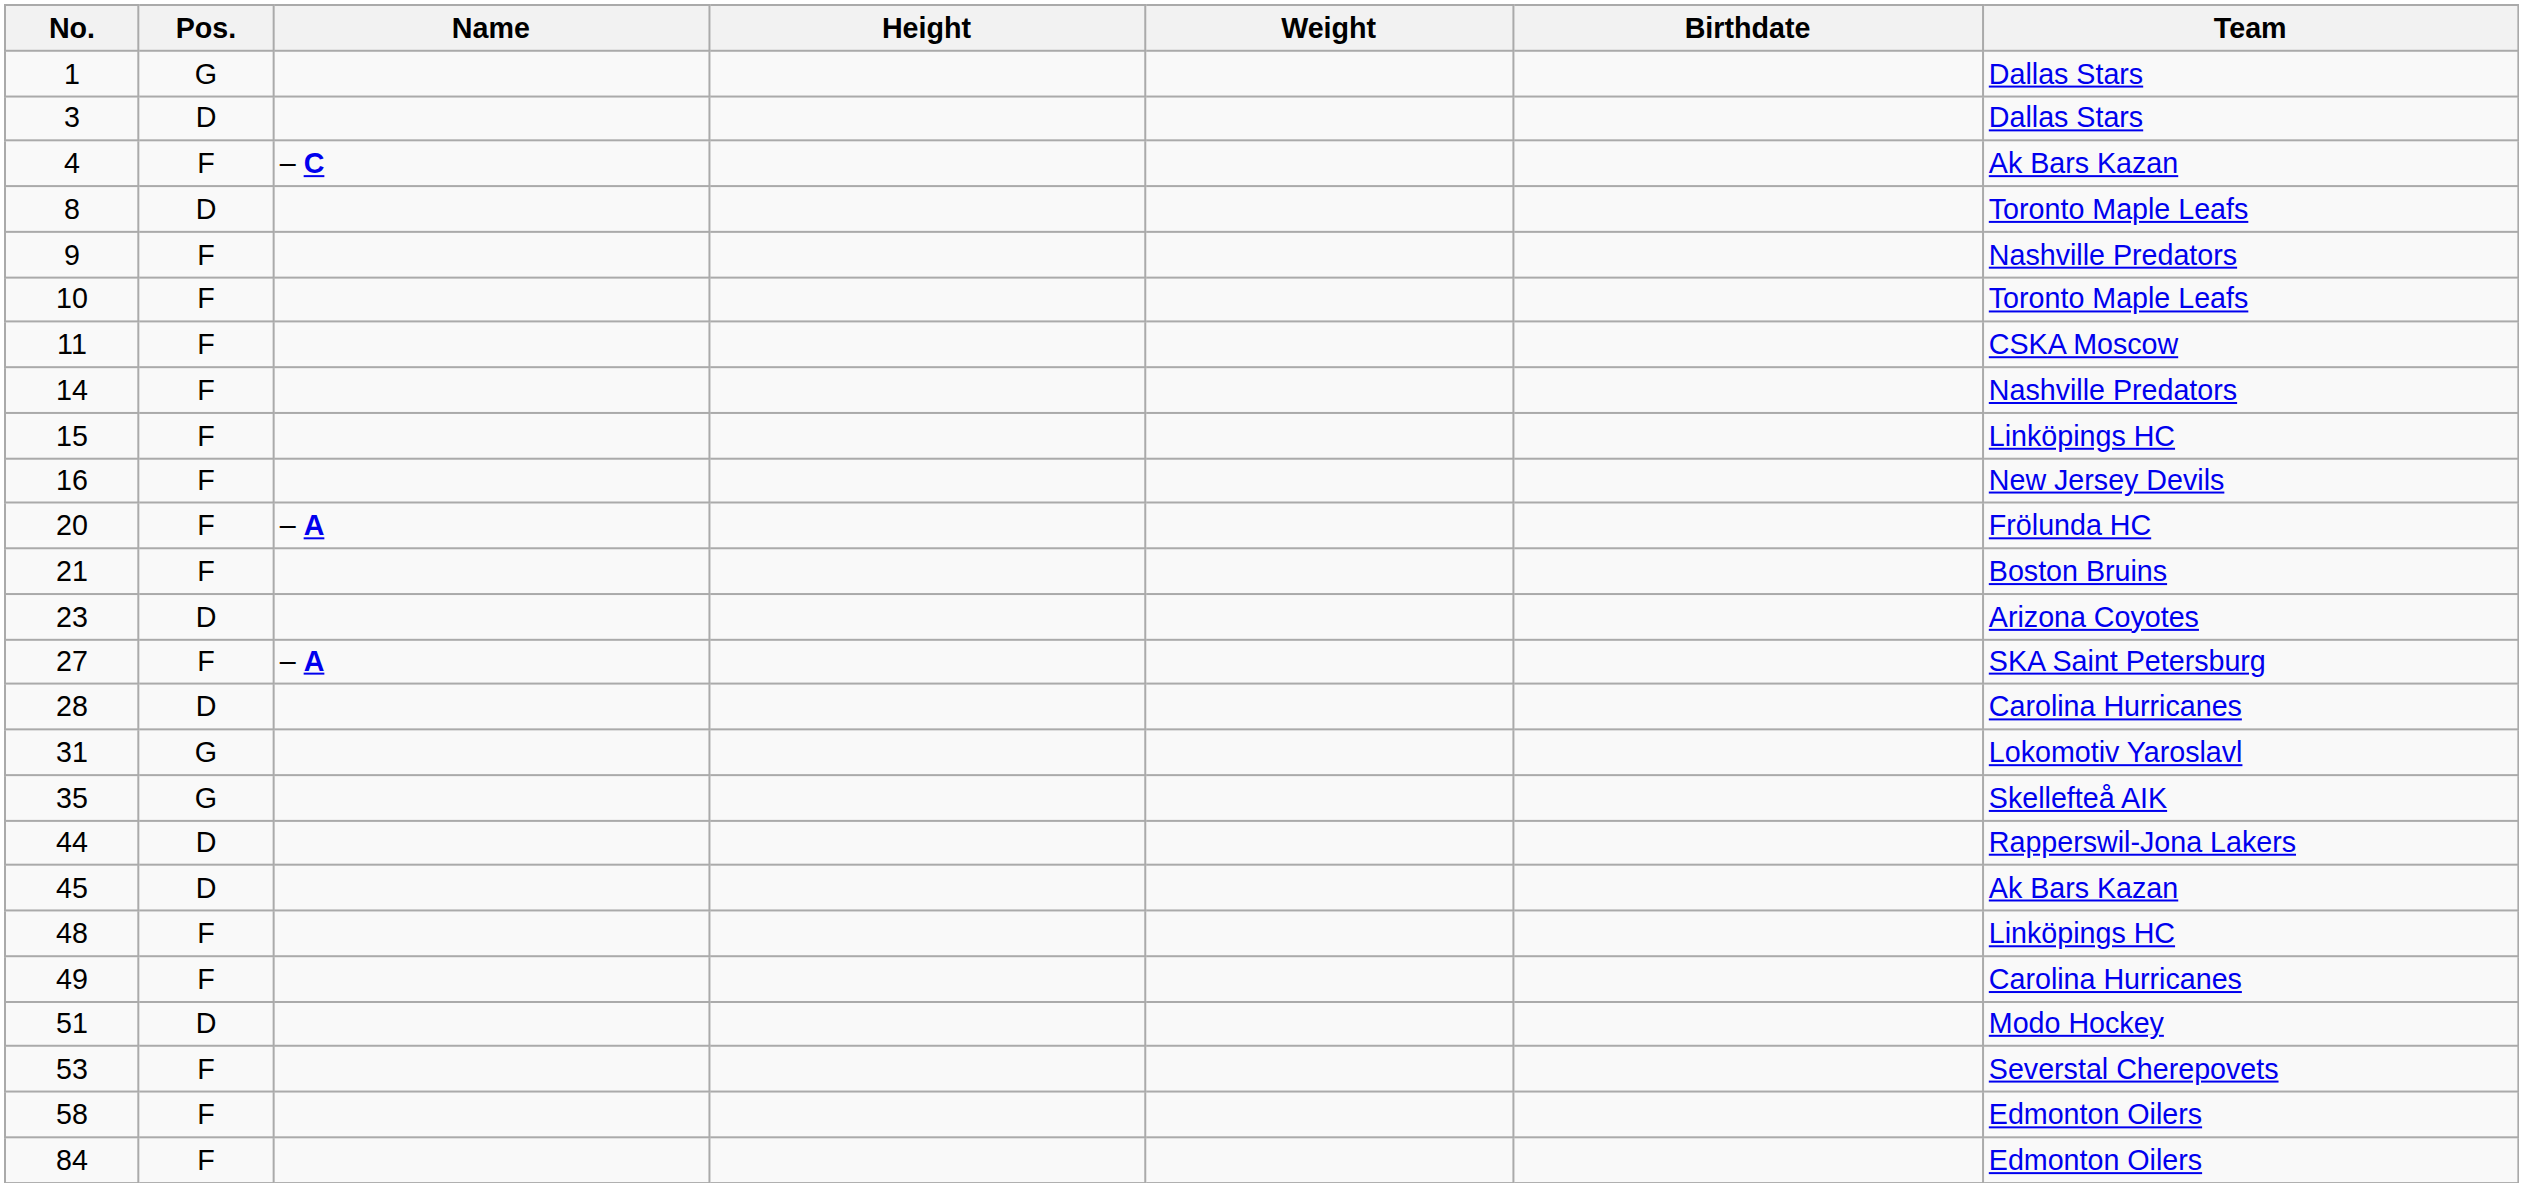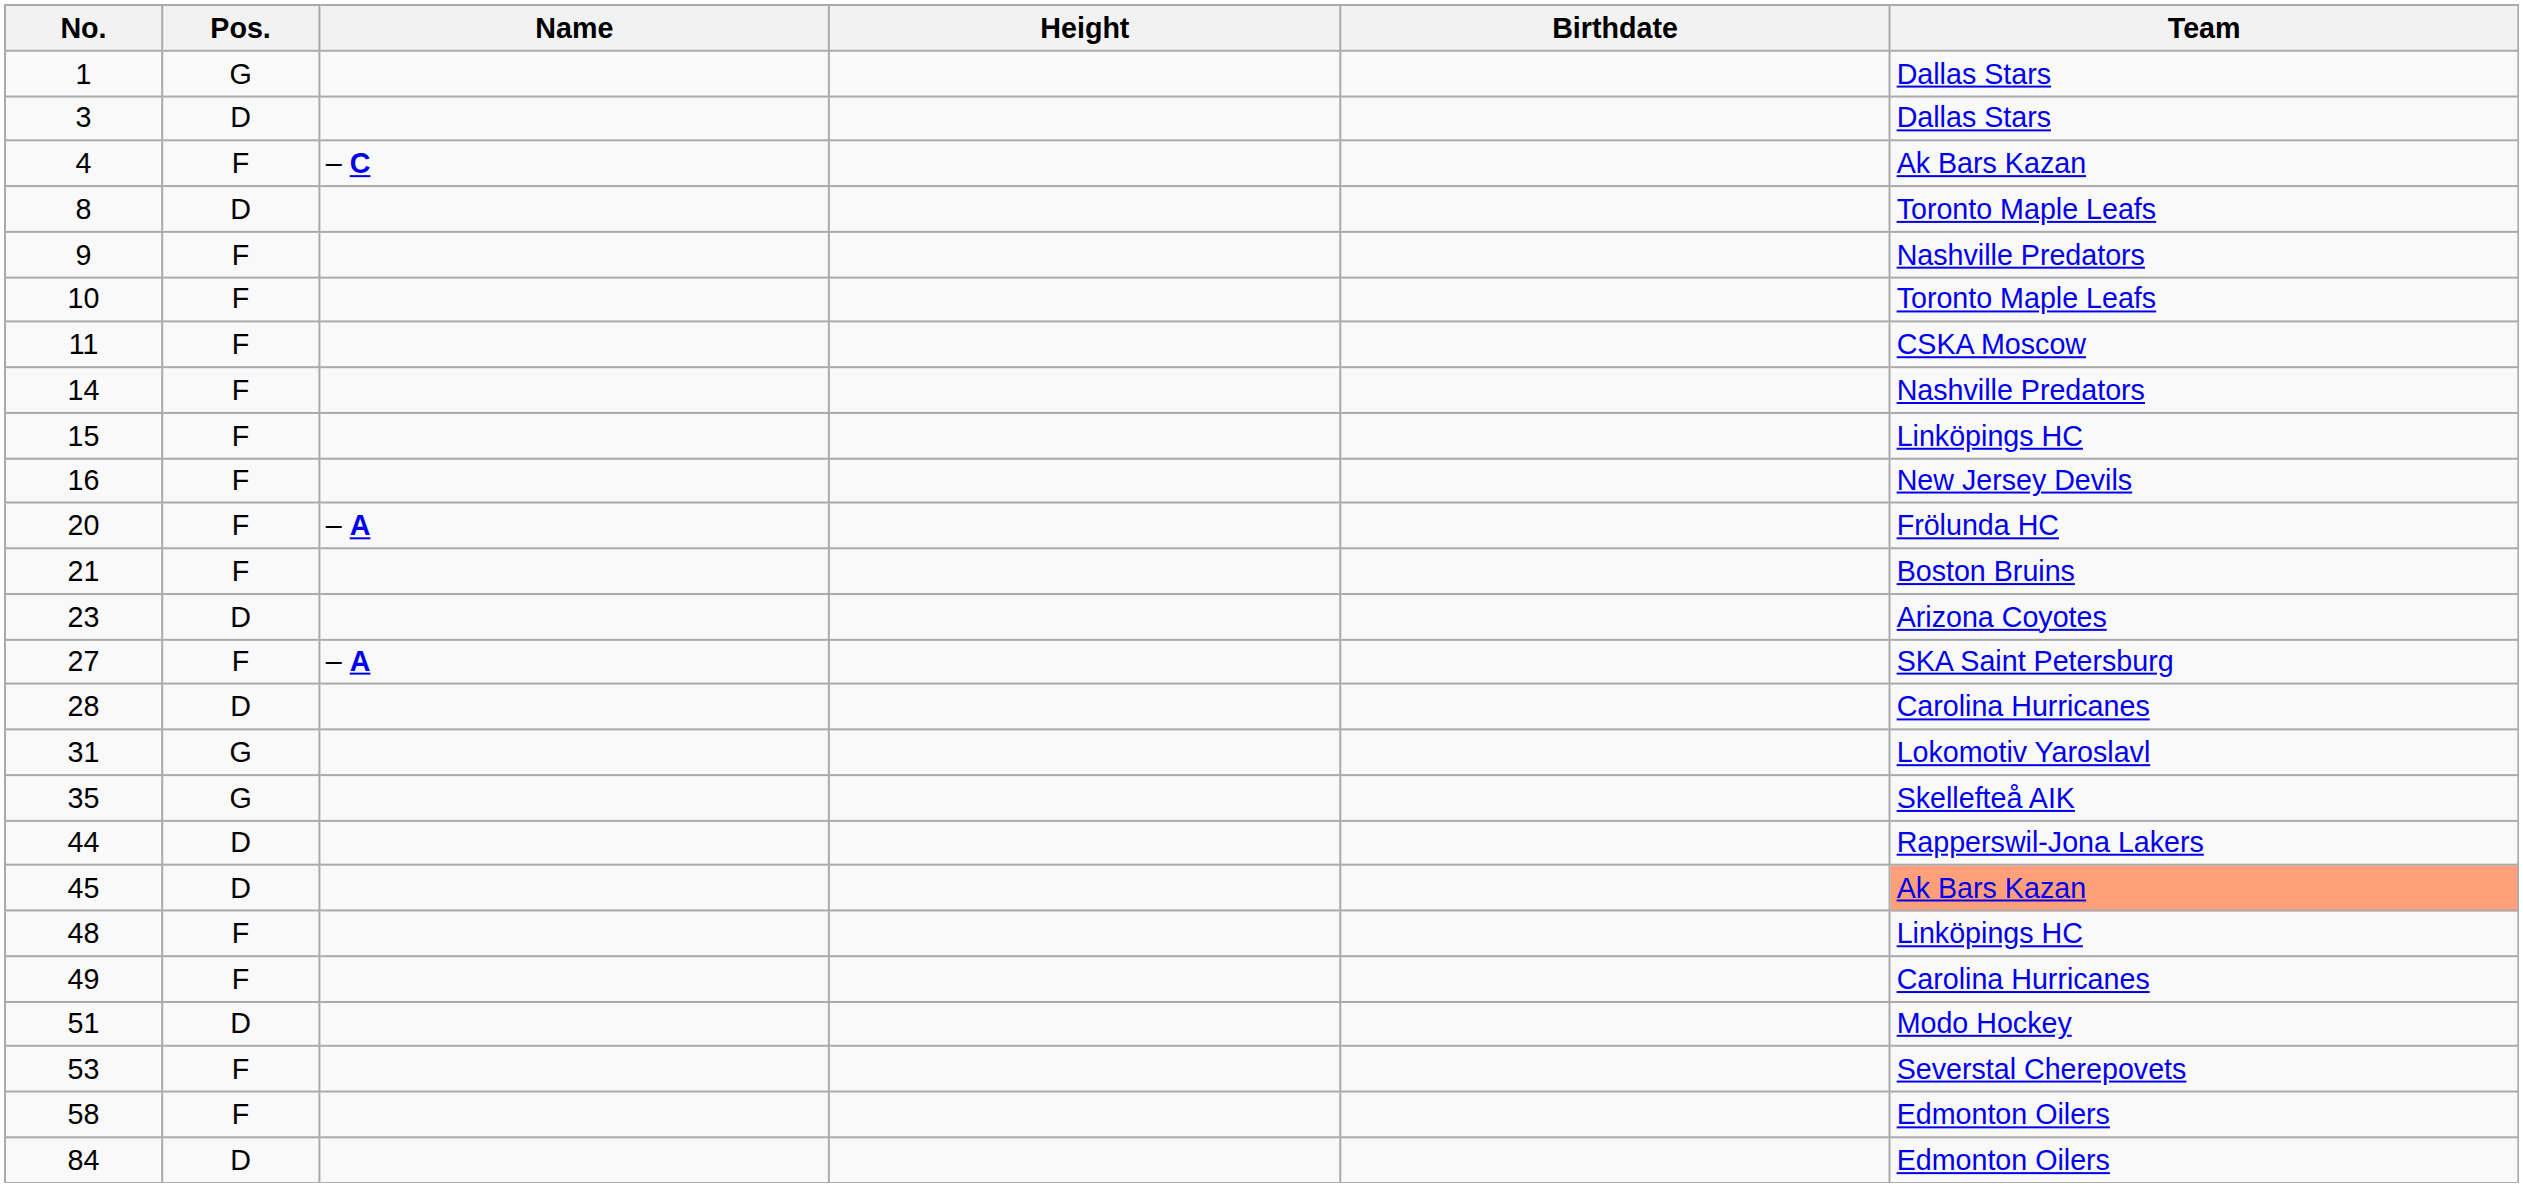 <table width="100%" class="wikitable sortable" style="font-size: 90%; text-align: center;">
 <tr>
 <th style="width:  4%;">No.</th>
 <th style="width:  4%;">Pos.</th>
 <th style="width: 13%;">Name</th>
 <th style="width: 13%;">Height</th>
-<th style="width: 11%;">Weight</th>
 <th style="width: 14%;">Birthdate</th>
 <th style="width: 16%;">Team</th>
 </tr>
 <tr>
 <td>1</td>
 <td>G</td>
 <td align=left></td>
-<td></td>
 <td></td>
 <td></td>
 <td style="text-align:left;"> <a href='#'>Dallas Stars</a></td>
 </tr>
 <tr>
 <td>3</td>
 <td>D</td>
 <td align=left></td>
 <td></td>
 <td></td>
-<td></td>
 <td style="text-align:left;"> <a href='#'>Dallas Stars</a></td>
 </tr>
 <tr>
 <td>4</td>
 <td>F</td>
 <td align=left> – <strong><a href='#'>C</a></strong></td>
-<td></td>
 <td></td>
 <td></td>
 <td style="text-align:left;"> <a href='#'>Ak Bars Kazan</a></td>
 </tr>
 <tr>
 <td>8</td>
 <td>D</td>
 <td align=left></td>
 <td></td>
 <td></td>
-<td></td>
 <td style="text-align:left;"> <a href='#'>Toronto Maple Leafs</a></td>
 </tr>
 <tr>
 <td>9</td>
 <td>F</td>
 <td align=left></td>
-<td></td>
 <td></td>
 <td></td>
 <td style="text-align:left;"> <a href='#'>Nashville Predators</a></td>
 </tr>
 <tr>
 <td>10</td>
 <td>F</td>
 <td align=left></td>
 <td></td>
 <td></td>
-<td></td>
 <td style="text-align:left;"> <a href='#'>Toronto Maple Leafs</a></td>
 </tr>
 <tr>
 <td>11</td>
 <td>F</td>
 <td align=left></td>
-<td></td>
 <td></td>
 <td></td>
 <td style="text-align:left;"> <a href='#'>CSKA Moscow</a></td>
 </tr>
 <tr>
 <td>14</td>
 <td>F</td>
 <td align=left></td>
 <td></td>
 <td></td>
-<td></td>
 <td style="text-align:left;"> <a href='#'>Nashville Predators</a></td>
 </tr>
 <tr>
 <td>15</td>
 <td>F</td>
 <td align=left></td>
-<td></td>
 <td></td>
 <td></td>
 <td style="text-align:left;"> <a href='#'>Linköpings HC</a></td>
 </tr>
 <tr>
 <td>16</td>
 <td>F</td>
 <td align=left></td>
 <td></td>
 <td></td>
-<td></td>
 <td style="text-align:left;"> <a href='#'>New Jersey Devils</a></td>
 </tr>
 <tr>
 <td>20</td>
 <td>F</td>
 <td align=left> – <strong><a href='#'>A</a></strong></td>
-<td></td>
 <td></td>
 <td></td>
 <td style="text-align:left;"> <a href='#'>Frölunda HC</a></td>
 </tr>
 <tr>
 <td>21</td>
 <td>F</td>
 <td align=left></td>
 <td></td>
 <td></td>
-<td></td>
 <td style="text-align:left;"> <a href='#'>Boston Bruins</a></td>
 </tr>
 <tr>
 <td>23</td>
 <td>D</td>
 <td align=left></td>
-<td></td>
 <td></td>
 <td></td>
 <td style="text-align:left;"> <a href='#'>Arizona Coyotes</a></td>
 </tr>
 <tr>
 <td>27</td>
 <td>F</td>
 <td align=left> – <strong><a href='#'>A</a></strong></td>
 <td></td>
 <td></td>
-<td></td>
 <td style="text-align:left;"> <a href='#'>SKA Saint Petersburg</a></td>
 </tr>
 <tr>
 <td>28</td>
 <td>D</td>
 <td align=left></td>
-<td></td>
 <td></td>
 <td></td>
 <td style="text-align:left;"> <a href='#'>Carolina Hurricanes</a></td>
 </tr>
 <tr>
 <td>31</td>
 <td>G</td>
 <td align=left></td>
 <td></td>
 <td></td>
-<td></td>
 <td style="text-align:left;"> <a href='#'>Lokomotiv Yaroslavl</a></td>
 </tr>
 <tr>
 <td>35</td>
 <td>G</td>
 <td align=left></td>
-<td></td>
 <td></td>
 <td></td>
 <td style="text-align:left;"> <a href='#'>Skellefteå AIK</a></td>
 </tr>
 <tr>
 <td>44</td>
 <td>D</td>
 <td align=left></td>
 <td></td>
 <td></td>
-<td></td>
 <td style="text-align:left;"> <a href='#'>Rapperswil-Jona Lakers</a></td>
 </tr>
 <tr>
 <td>45</td>
 <td>D</td>
 <td align=left></td>
 <td></td>
 <td></td>
-<td></td>
-<td style="text-align:left;"> <a href='#'>Ak Bars Kazan</a></td>
+<td style="background: lightsalmon; text-align:left;"> <a href='#'>Ak Bars Kazan</a></td>
 </tr>
 <tr>
 <td>48</td>
 <td>F</td>
 <td align=left></td>
-<td></td>
 <td></td>
 <td></td>
 <td style="text-align:left;"> <a href='#'>Linköpings HC</a></td>
 </tr>
 <tr>
 <td>49</td>
 <td>F</td>
 <td align=left></td>
 <td></td>
 <td></td>
-<td></td>
 <td style="text-align:left;"> <a href='#'>Carolina Hurricanes</a></td>
 </tr>
 <tr>
 <td>51</td>
 <td>D</td>
 <td align=left></td>
-<td></td>
 <td></td>
 <td></td>
 <td style="text-align:left;"> <a href='#'>Modo Hockey</a></td>
 </tr>
 <tr>
 <td>53</td>
 <td>F</td>
 <td align=left></td>
 <td></td>
 <td></td>
-<td></td>
 <td style="text-align:left;"> <a href='#'>Severstal Cherepovets</a></td>
 </tr>
 <tr>
 <td>58</td>
 <td>F</td>
 <td align=left></td>
 <td></td>
 <td></td>
-<td></td>
 <td style="text-align:left;"> <a href='#'>Edmonton Oilers</a></td>
 </tr>
 <tr>
 <td>84</td>
-<td>F</td>
+<td>D</td>
 <td align=left></td>
-<td></td>
 <td></td>
 <td></td>
 <td style="text-align:left;"> <a href='#'>Edmonton Oilers</a></td>
 </tr>
 </table>
